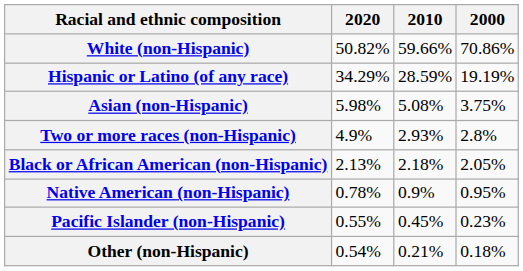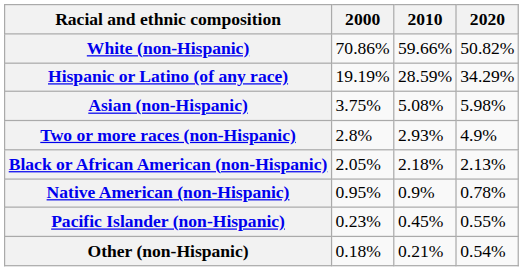 <table class="wikitable sortable collapsible" style="font-size: 90%;">
 <tr>
 <th>Racial and ethnic composition</th>
+<th>2000</th>
+<th>2010</th>
 <th>2020</th>
-<th>2010</th>
-<th>2000</th>
 </tr>
 <tr>
 <th><a href='#'>White (non-Hispanic)</a></th>
+<td>70.86%</td>
+<td>59.66%</td>
 <td>50.82%</td>
-<td>59.66%</td>
-<td>70.86%</td>
 </tr>
 <tr>
 <th><a href='#'>Hispanic or Latino (of any race)</a></th>
+<td>19.19%</td>
+<td>28.59%</td>
 <td>34.29%</td>
-<td>28.59%</td>
-<td>19.19%</td>
 </tr>
 <tr>
 <th><a href='#'>Asian (non-Hispanic)</a></th>
+<td>3.75%</td>
+<td>5.08%</td>
 <td>5.98%</td>
-<td>5.08%</td>
-<td>3.75%</td>
 </tr>
 <tr>
 <th><a href='#'>Two or more races (non-Hispanic)</a></th>
+<td>2.8%</td>
+<td>2.93%</td>
 <td>4.9%</td>
-<td>2.93%</td>
-<td>2.8%</td>
 </tr>
 <tr>
 <th><a href='#'>Black or African American (non-Hispanic)</a></th>
+<td>2.05%</td>
+<td>2.18%</td>
 <td>2.13%</td>
-<td>2.18%</td>
-<td>2.05%</td>
 </tr>
 <tr>
 <th><a href='#'>Native American (non-Hispanic)</a></th>
+<td>0.95%</td>
+<td>0.9%</td>
 <td>0.78%</td>
-<td>0.9%</td>
-<td>0.95%</td>
 </tr>
 <tr>
 <th><a href='#'>Pacific Islander (non-Hispanic)</a></th>
+<td>0.23%</td>
+<td>0.45%</td>
 <td>0.55%</td>
-<td>0.45%</td>
-<td>0.23%</td>
 </tr>
 <tr>
 <th>Other (non-Hispanic)</th>
+<td>0.18%</td>
+<td>0.21%</td>
 <td>0.54%</td>
-<td>0.21%</td>
-<td>0.18%</td>
 </tr>
 </table>
